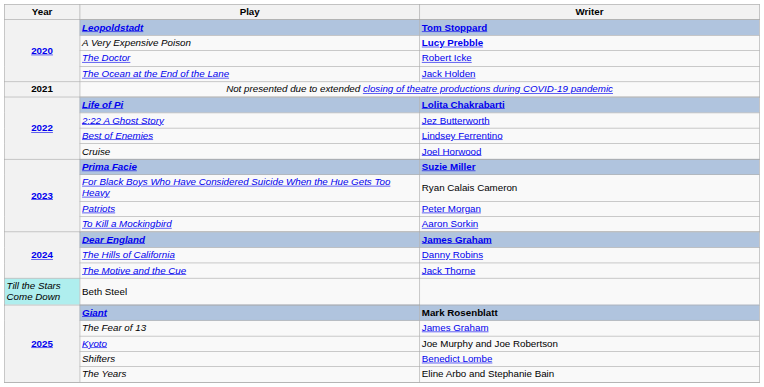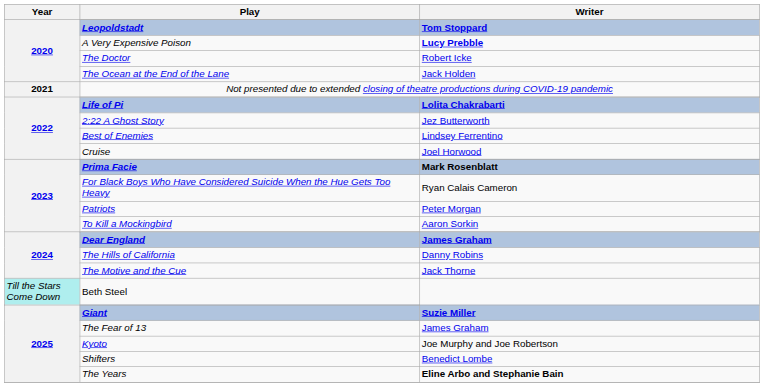 <table class="wikitable" style="width:98%;">
 <tr style="background:#bebebe;">
 <th style="width:10%;">Year</th>
 <th style="width:45%;">Play</th>
 <th style="width:45%;">Writer</th>
 </tr>
 <tr>
 <th rowspan="5" align="center"><a href='#'>2020</a></th>
 </tr>
 <tr style="background:#B0C4DE">
 <td><strong><em><a href='#'><em>Leopoldstadt</em></a></em></strong></td>
 <td><strong><a href='#'>Tom Stoppard</a></strong></td>
 </tr>
 <tr>
 <td><em>A Very Expensive Poison</em></td>
 <td><strong><a href='#'>Lucy Prebble</a></strong></td>
 </tr>
 <tr>
 <td><a href='#'><em>The Doctor</em></a></td>
 <td><a href='#'>Robert Icke</a></td>
 </tr>
 <tr>
 <td><a href='#'><em>The Ocean at the End of the Lane</em></a></td>
 <td><a href='#'>Jack Holden</a></td>
 </tr>
 <tr>
 <th align="center">2021</th>
 <td colspan=2 align="center"><em>Not presented due to extended <a href='#'>closing of theatre productions during COVID-19 pandemic</a></em></td>
 </tr>
 <tr>
 <th rowspan="5"><a href='#'>2022</a> <br></th>
 </tr>
 <tr style="background:#B0C4DE">
 <td><strong><em><a href='#'>Life of Pi</a></em></strong></td>
 <td><strong><a href='#'>Lolita Chakrabarti</a></strong></td>
 </tr>
 <tr>
 <td><em><a href='#'>2:22 A Ghost Story</a></em></td>
 <td><a href='#'>Jez Butterworth</a></td>
 </tr>
 <tr>
 <td><em><a href='#'>Best of Enemies</a></em></td>
 <td><a href='#'>Lindsey Ferrentino</a></td>
 </tr>
 <tr>
 <td><em>Cruise</em></td>
 <td><a href='#'>Joel Horwood</a></td>
 </tr>
 <tr>
 <th rowspan="5"><a href='#'>2023</a> <br></th>
 </tr>
 <tr style="background:#B0C4DE">
 <td><strong><em><a href='#'>Prima Facie</a></em></strong></td>
-<td><strong><a href='#'>Suzie Miller</a></strong></td>
+<td><strong> Mark Rosenblatt </strong></td>
 </tr>
 <tr>
 <td><em><a href='#'>For Black Boys Who Have Considered Suicide When the Hue Gets Too Heavy</a></em></td>
 <td>Ryan Calais Cameron</td>
 </tr>
 <tr>
 <td><em><a href='#'>Patriots</a></em></td>
 <td><a href='#'>Peter Morgan</a></td>
 </tr>
 <tr>
 <td><em><a href='#'>To Kill a Mockingbird</a></em></td>
 <td><a href='#'>Aaron Sorkin</a></td>
 </tr>
 <tr>
 <th rowspan="5"><a href='#'>2024</a> <br></th>
 </tr>
 <tr>
 </tr>
 <tr style="background:#B0C4DE">
 <td><strong><em><a href='#'>Dear England</a></em></strong></td>
 <td><strong><a href='#'>James Graham</a></strong></td>
 </tr>
 <tr>
 <td><em><a href='#'>The Hills of California</a></em></td>
 <td><a href='#'>Danny Robins</a></td>
 </tr>
 <tr>
 <td><em><a href='#'>The Motive and the Cue</a></em></td>
 <td><a href='#'>Jack Thorne</a></td>
 </tr>
 <tr>
 <td style="background: paleturquoise;"><em>Till the Stars Come Down</em></td>
 <td>Beth Steel</td>
 </tr>
 <tr>
 <th rowspan="6"><a href='#'>2025</a> <br></th>
 </tr>
 <tr style="background:#B0C4DE">
 <td><strong> <a href='#'><em>Giant</em></a> </strong></td>
-<td><strong> Mark Rosenblatt </strong></td>
+<td><strong><a href='#'>Suzie Miller</a></strong></td>
 </tr>
 <tr>
 <td><em>The Fear of 13</em></td>
 <td><a href='#'>James Graham</a></td>
 </tr>
 <tr>
 <td><a href='#'><em>Kyoto</em></a></td>
 <td>Joe Murphy and Joe Robertson</td>
 </tr>
 <tr>
 <td><em>Shifters</em></td>
 <td><a href='#'>Benedict Lombe</a></td>
 </tr>
 <tr>
 <td><em>The Years</em></td>
-<td>Eline Arbo and Stephanie Bain</td>
+<td><strong>Eline Arbo and Stephanie Bain</strong></td>
 </tr>
 <tr>
 </tr>
 </table>
